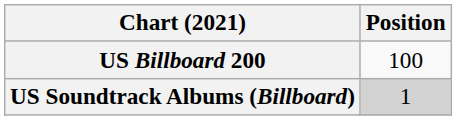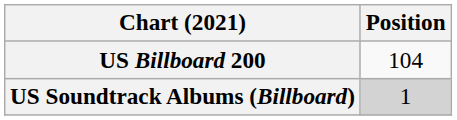 <table class="wikitable sortable plainrowheaders" style="text-align:center">
 <tr>
 <th scope="col">Chart (2021)</th>
 <th scope="col">Position</th>
 </tr>
 <tr>
 <th scope="row">US <em>Billboard</em> 200</th>
-<td>100</td>
+<td>104</td>
 </tr>
 <tr>
 <th scope="row">US Soundtrack Albums (<em>Billboard</em>)</th>
 <td style="background: lightgrey;">1</td>
 </tr>
 </table>
